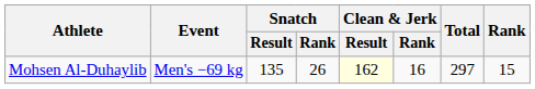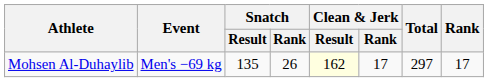 <table class="wikitable" style="font-size:90%">
 <tr>
 <th rowspan="2">Athlete</th>
 <th rowspan="2">Event</th>
 <th colspan="2">Snatch</th>
 <th colspan="2">Clean & Jerk</th>
 <th rowspan="2">Total</th>
 <th rowspan="2">Rank</th>
 </tr>
 <tr style="font-size:95%">
 <th>Result</th>
 <th>Rank</th>
 <th>Result</th>
 <th>Rank</th>
 </tr>
 <tr align=center>
 <td align=left><a href='#'>Mohsen Al-Duhaylib</a></td>
 <td align=left><a href='#'>Men's −69 kg</a></td>
 <td>135</td>
 <td>26</td>
 <td style="background: lightyellow;">162</td>
-<td>16</td>
+<td>17</td>
 <td>297</td>
-<td>15</td>
+<td>17</td>
 </tr>
 </table>
